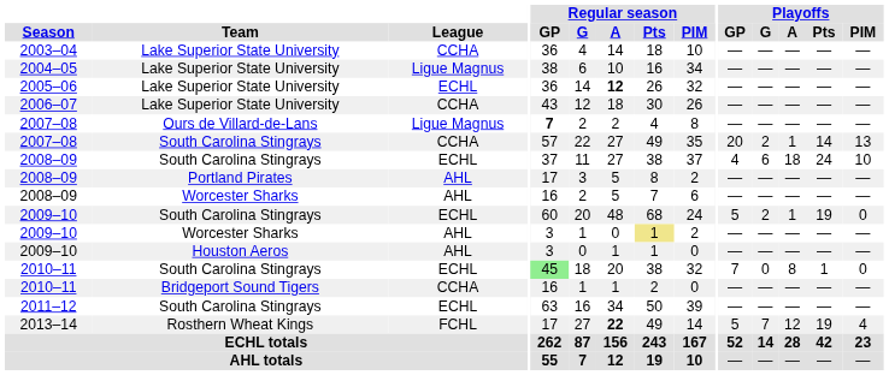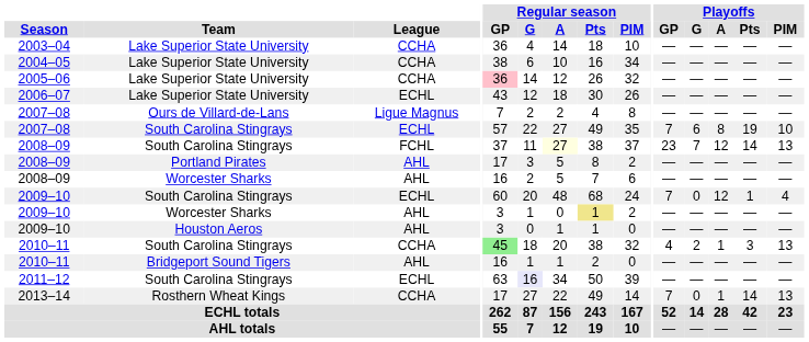 <table border="0" cellpadding="1" cellspacing="0" style="text-align:center; width:60em">
 <tr bgcolor="#e0e0e0">
 <th colspan="3" bgcolor="#ffffff"></th>
 <th rowspan="99" bgcolor="#ffffff"></th>
 <th colspan="5"><a href='#'>Regular season</a></th>
 <th rowspan="99" bgcolor="#ffffff"></th>
 <th colspan="5"><a href='#'>Playoffs</a></th>
 </tr>
 <tr bgcolor="#e0e0e0">
 <th><a href='#'>Season</a></th>
 <th>Team</th>
 <th>League</th>
 <th>GP</th>
 <th><a href='#'>G</a></th>
 <th><a href='#'>A</a></th>
 <th><a href='#'>Pts</a></th>
 <th><a href='#'>PIM</a></th>
 <th>GP</th>
 <th>G</th>
 <th>A</th>
 <th>Pts</th>
 <th>PIM</th>
 </tr>
 <tr>
 <td><a href='#'>2003–04</a></td>
 <td><a href='#'>Lake Superior State University</a></td>
 <td><a href='#'>CCHA</a></td>
 <td>36</td>
 <td>4</td>
 <td>14</td>
 <td>18</td>
 <td>10</td>
 <td>—</td>
 <td>—</td>
 <td>—</td>
 <td>—</td>
 <td>—</td>
 </tr>
 <tr style="background:#f0f0f0;">
 <td><a href='#'>2004–05</a></td>
 <td>Lake Superior State University</td>
-<td><a href='#'>Ligue Magnus</a></td>
+<td>CCHA</td>
 <td>38</td>
 <td>6</td>
 <td>10</td>
 <td>16</td>
 <td>34</td>
 <td>—</td>
 <td>—</td>
 <td>—</td>
 <td>—</td>
 <td>—</td>
 </tr>
 <tr>
 <td><a href='#'>2005–06</a></td>
 <td>Lake Superior State University</td>
-<td><a href='#'>ECHL</a></td>
-<td>36</td>
+<td>CCHA</td>
+<td style="background: pink;">36</td>
 <td>14</td>
-<td><strong>12</strong></td>
+<td>12</td>
 <td>26</td>
 <td>32</td>
 <td>—</td>
 <td>—</td>
 <td>—</td>
 <td>—</td>
 <td>—</td>
 </tr>
 <tr style="background:#f0f0f0;">
 <td><a href='#'>2006–07</a></td>
 <td>Lake Superior State University</td>
-<td>CCHA</td>
+<td>ECHL</td>
 <td>43</td>
 <td>12</td>
 <td>18</td>
 <td>30</td>
 <td>26</td>
 <td>—</td>
 <td>—</td>
 <td>—</td>
 <td>—</td>
 <td>—</td>
 </tr>
 <tr>
 <td><a href='#'>2007–08</a></td>
 <td><a href='#'>Ours de Villard-de-Lans</a></td>
 <td><a href='#'>Ligue Magnus</a></td>
-<td><strong>7</strong></td>
+<td>7</td>
 <td>2</td>
 <td>2</td>
 <td>4</td>
 <td>8</td>
 <td>—</td>
 <td>—</td>
 <td>—</td>
 <td>—</td>
 <td>—</td>
 </tr>
 <tr style="background:#f0f0f0;">
 <td><a href='#'>2007–08</a></td>
 <td><a href='#'>South Carolina Stingrays</a></td>
-<td>CCHA</td>
+<td><a href='#'>ECHL</a></td>
 <td>57</td>
 <td>22</td>
 <td>27</td>
 <td>49</td>
 <td>35</td>
-<td>20</td>
-<td>2</td>
-<td>1</td>
-<td>14</td>
-<td>13</td>
+<td>7</td>
+<td>6</td>
+<td>8</td>
+<td>19</td>
+<td>10</td>
 </tr>
 <tr>
 <td><a href='#'>2008–09</a></td>
 <td>South Carolina Stingrays</td>
-<td>ECHL</td>
+<td>FCHL</td>
 <td>37</td>
 <td>11</td>
-<td>27</td>
+<td style="background: lightyellow;">27</td>
 <td>38</td>
 <td>37</td>
-<td>4</td>
-<td>6</td>
-<td>18</td>
-<td>24</td>
-<td>10</td>
+<td>23</td>
+<td>7</td>
+<td>12</td>
+<td>14</td>
+<td>13</td>
 </tr>
 <tr style="background:#f0f0f0;">
 <td><a href='#'>2008–09</a></td>
 <td><a href='#'>Portland Pirates</a></td>
 <td><a href='#'>AHL</a></td>
 <td>17</td>
 <td>3</td>
 <td>5</td>
 <td>8</td>
 <td>2</td>
 <td>—</td>
 <td>—</td>
 <td>—</td>
 <td>—</td>
 <td>—</td>
 </tr>
 <tr>
 <td>2008–09</td>
 <td><a href='#'>Worcester Sharks</a></td>
 <td>AHL</td>
 <td>16</td>
 <td>2</td>
 <td>5</td>
 <td>7</td>
 <td>6</td>
 <td>—</td>
 <td>—</td>
 <td>—</td>
 <td>—</td>
 <td>—</td>
 </tr>
 <tr style="background:#f0f0f0;">
 <td><a href='#'>2009–10</a></td>
 <td>South Carolina Stingrays</td>
 <td>ECHL</td>
 <td>60</td>
 <td>20</td>
 <td>48</td>
 <td>68</td>
 <td>24</td>
-<td>5</td>
-<td>2</td>
+<td>7</td>
+<td>0</td>
+<td>12</td>
 <td>1</td>
-<td>19</td>
-<td>0</td>
+<td>4</td>
 </tr>
 <tr>
 <td><a href='#'>2009–10</a></td>
 <td>Worcester Sharks</td>
 <td>AHL</td>
 <td>3</td>
 <td>1</td>
 <td>0</td>
 <td style="background: khaki;">1</td>
 <td>2</td>
 <td>—</td>
 <td>—</td>
 <td>—</td>
 <td>—</td>
 <td>—</td>
 </tr>
 <tr style="background:#f0f0f0;">
 <td>2009–10</td>
 <td><a href='#'>Houston Aeros</a></td>
 <td>AHL</td>
 <td>3</td>
 <td>0</td>
 <td>1</td>
 <td>1</td>
 <td>0</td>
 <td>—</td>
 <td>—</td>
 <td>—</td>
 <td>—</td>
 <td>—</td>
 </tr>
 <tr>
 <td><a href='#'>2010–11</a></td>
 <td>South Carolina Stingrays</td>
-<td>ECHL</td>
+<td>CCHA</td>
 <td style="background: lightgreen;">45</td>
 <td>18</td>
 <td>20</td>
 <td>38</td>
 <td>32</td>
-<td>7</td>
-<td>0</td>
-<td>8</td>
+<td>4</td>
+<td>2</td>
 <td>1</td>
-<td>0</td>
+<td>3</td>
+<td>13</td>
 </tr>
 <tr style="background:#f0f0f0;">
 <td><a href='#'>2010–11</a></td>
 <td><a href='#'>Bridgeport Sound Tigers</a></td>
-<td>CCHA</td>
+<td>AHL</td>
 <td>16</td>
 <td>1</td>
 <td>1</td>
 <td>2</td>
 <td>0</td>
 <td>—</td>
 <td>—</td>
 <td>—</td>
 <td>—</td>
 <td>—</td>
 </tr>
 <tr>
 <td><a href='#'>2011–12</a></td>
 <td>South Carolina Stingrays</td>
 <td>ECHL</td>
 <td>63</td>
-<td>16</td>
+<td style="background: lavender;">16</td>
 <td>34</td>
 <td>50</td>
 <td>39</td>
 <td>—</td>
 <td>—</td>
 <td>—</td>
 <td>—</td>
 <td>—</td>
 </tr>
 <tr style="background:#f0f0f0;">
 <td>2013–14</td>
 <td>Rosthern Wheat Kings</td>
-<td>FCHL</td>
+<td>CCHA</td>
 <td>17</td>
 <td>27</td>
-<td><strong>22</strong></td>
+<td>22</td>
 <td>49</td>
 <td>14</td>
-<td>5</td>
 <td>7</td>
-<td>12</td>
-<td>19</td>
-<td>4</td>
+<td>0</td>
+<td>1</td>
+<td>14</td>
+<td>13</td>
 </tr>
 <tr style="background:#e0e0e0;">
 <th colspan="3">ECHL totals</th>
 <th>262</th>
 <th>87</th>
 <th>156</th>
 <th>243</th>
 <th>167</th>
 <th>52</th>
 <th>14</th>
 <th>28</th>
 <th>42</th>
 <th>23</th>
 </tr>
 <tr style="background:#e0e0e0;">
 <th colspan="3">AHL totals</th>
 <th>55</th>
 <th>7</th>
 <th>12</th>
 <th>19</th>
 <th>10</th>
 <td>—</td>
 <td>—</td>
 <td>—</td>
 <td>—</td>
 <td>—</td>
 </tr>
 </table>
